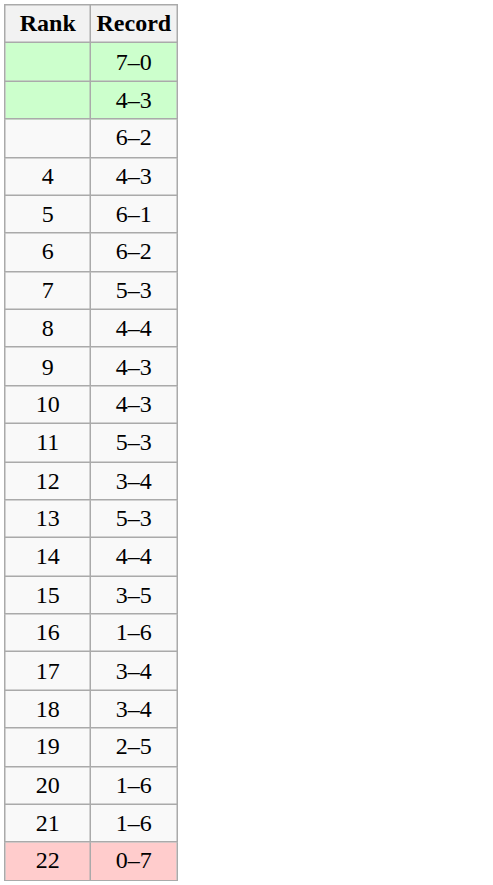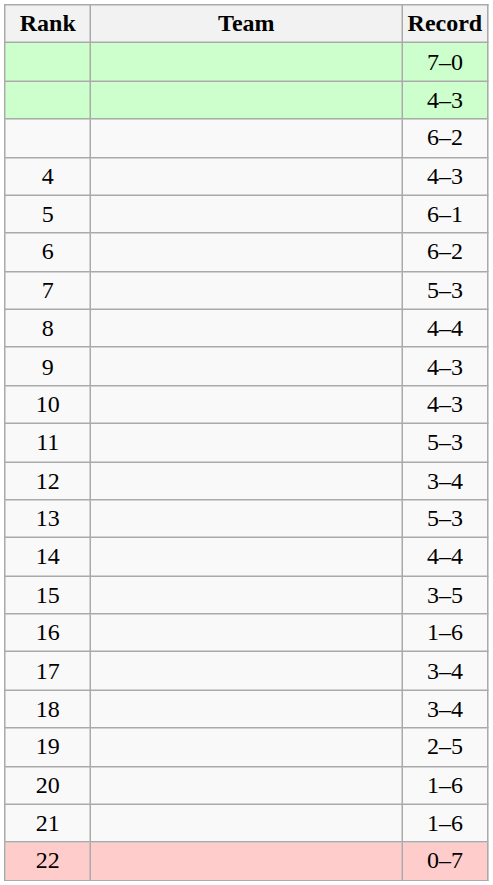 <table class="wikitable" style="text-align: center">
 <tr>
 <th width=50>Rank</th>
+<th width=200>Team</th>
 <th width=50>Record</th>
 </tr>
 <tr bgcolor=#ccffcc>
 <td></td>
+<td align=left></td>
 <td>7–0</td>
 </tr>
 <tr bgcolor=#ccffcc>
 <td></td>
+<td align=left></td>
 <td>4–3</td>
 </tr>
 <tr>
 <td></td>
+<td align=left></td>
 <td>6–2</td>
 </tr>
 <tr>
 <td>4</td>
+<td align=left></td>
 <td>4–3</td>
 </tr>
 <tr>
 <td>5</td>
+<td align=left></td>
 <td>6–1</td>
 </tr>
 <tr>
 <td>6</td>
+<td align=left></td>
 <td>6–2</td>
 </tr>
 <tr>
 <td>7</td>
+<td align=left></td>
 <td>5–3</td>
 </tr>
 <tr>
 <td>8</td>
+<td align=left></td>
 <td>4–4</td>
 </tr>
 <tr>
 <td>9</td>
+<td align=left></td>
 <td>4–3</td>
 </tr>
 <tr>
 <td>10</td>
+<td align=left></td>
 <td>4–3</td>
 </tr>
 <tr>
 <td>11</td>
+<td align=left></td>
 <td>5–3</td>
 </tr>
 <tr>
 <td>12</td>
+<td align=left></td>
 <td>3–4</td>
 </tr>
 <tr>
 <td>13</td>
+<td align=left></td>
 <td>5–3</td>
 </tr>
 <tr>
 <td>14</td>
+<td align=left></td>
 <td>4–4</td>
 </tr>
 <tr>
 <td>15</td>
+<td align=left></td>
 <td>3–5</td>
 </tr>
 <tr>
 <td>16</td>
+<td align=left></td>
 <td>1–6</td>
 </tr>
 <tr>
 <td>17</td>
+<td align=left></td>
 <td>3–4</td>
 </tr>
 <tr>
 <td>18</td>
+<td align=left></td>
 <td>3–4</td>
 </tr>
 <tr>
 <td>19</td>
+<td align=left></td>
 <td>2–5</td>
 </tr>
 <tr>
 <td>20</td>
+<td align=left></td>
 <td>1–6</td>
 </tr>
 <tr>
 <td>21</td>
+<td align=left></td>
 <td>1–6</td>
 </tr>
 <tr bgcolor=#ffcccc>
 <td>22</td>
+<td align=left></td>
 <td>0–7</td>
 </tr>
 </table>
